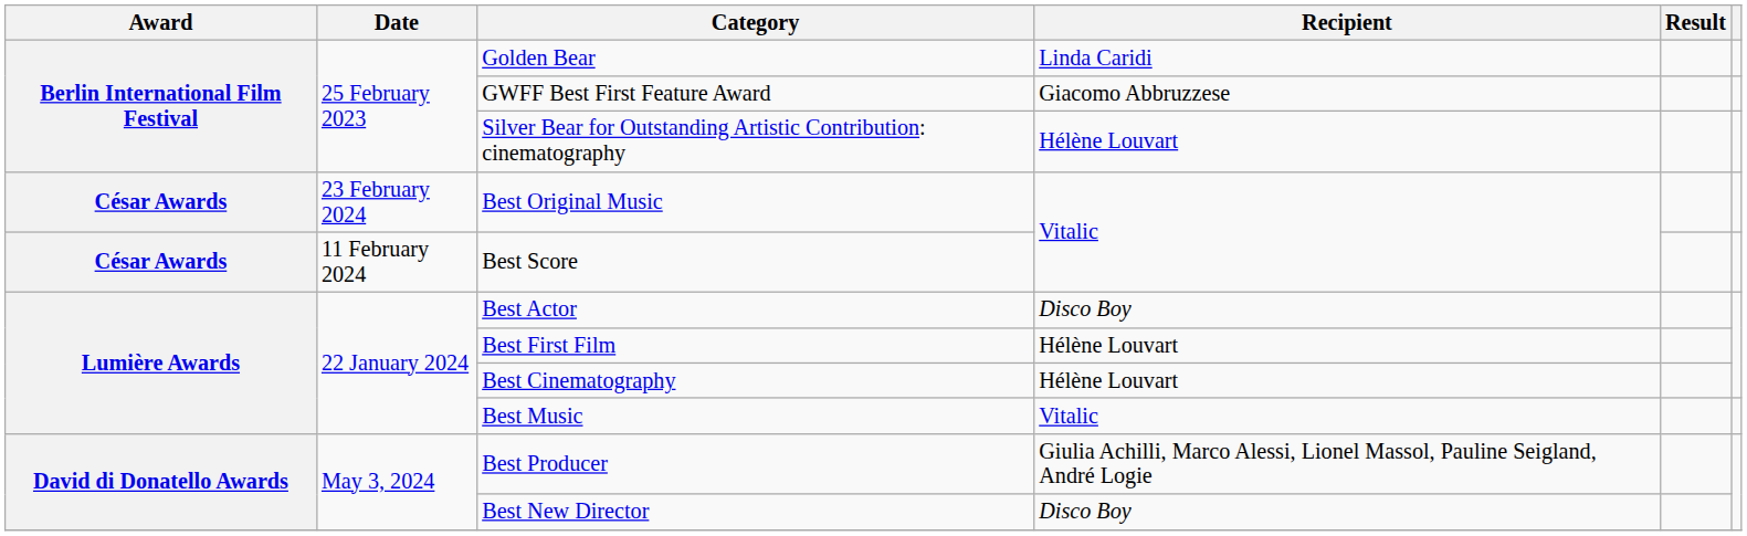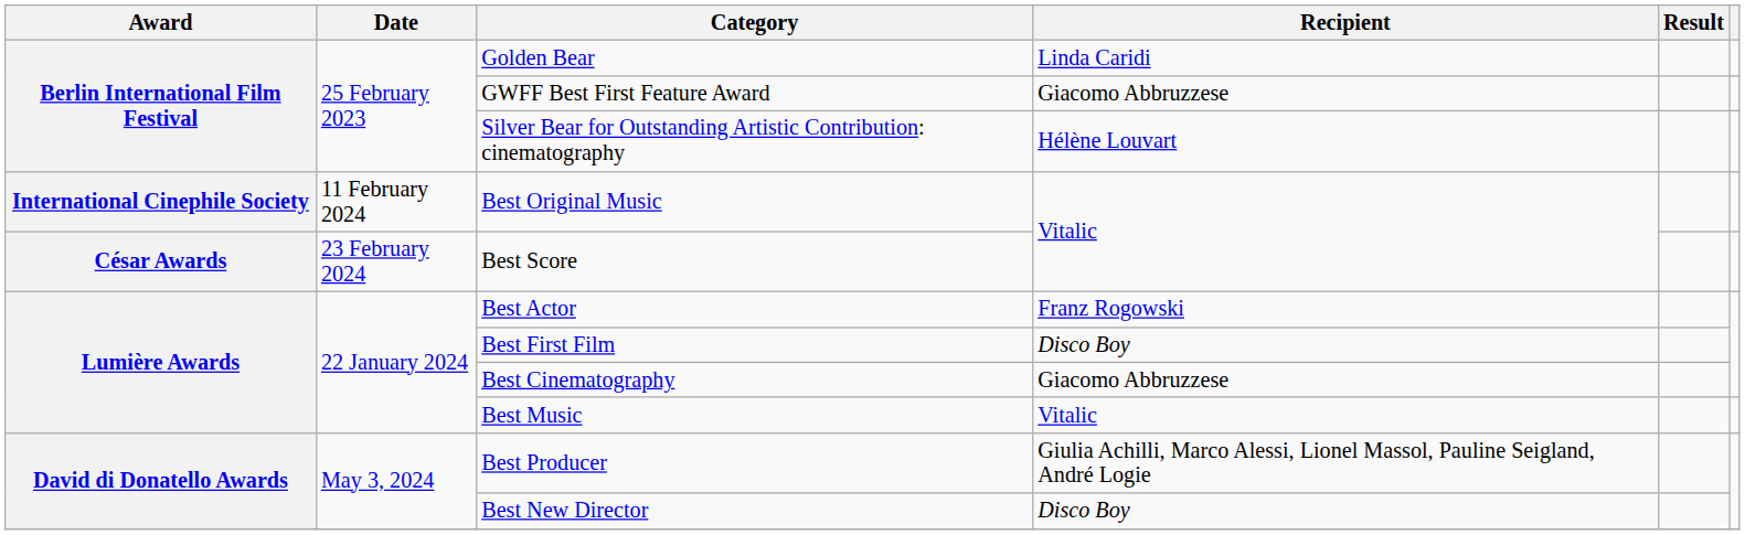 <table class="wikitable sortable plainrowheaders">
 <tr>
 <th>Award</th>
 <th>Date</th>
 <th>Category</th>
 <th>Recipient</th>
 <th>Result</th>
 <th></th>
 </tr>
 <tr>
 <th scope="row" rowspan="3"><a href='#'>Berlin International Film Festival</a></th>
 <td rowspan="3"><a href='#'>25 February 2023</a></td>
 <td><a href='#'>Golden Bear</a></td>
 <td><a href='#'>Linda Caridi</a></td>
 <td></td>
 <td align="center"></td>
 </tr>
 <tr>
 <td>GWFF Best First Feature Award</td>
 <td>Giacomo Abbruzzese</td>
 <td></td>
 <td align="center"></td>
 </tr>
 <tr>
 <td><a href='#'>Silver Bear for Outstanding Artistic Contribution</a>: cinematography</td>
 <td><a href='#'>Hélène Louvart</a></td>
 <td></td>
 <td align="center"></td>
 </tr>
 <tr>
-<th scope="row"><a href='#'>César Awards</a></th>
-<td><a href='#'>23 February 2024</a></td>
+<th scope="row"><a href='#'>International Cinephile Society</a></th>
+<td>11 February 2024</td>
 <td><a href='#'>Best Original Music</a></td>
 <td rowspan="2"><a href='#'>Vitalic</a></td>
 <td></td>
 <td align="center"></td>
 </tr>
 <tr>
 <th scope="row"><a href='#'>César Awards</a></th>
-<td>11 February 2024</td>
+<td><a href='#'>23 February 2024</a></td>
 <td>Best Score</td>
 <td></td>
 <td align="center"></td>
 </tr>
 <tr>
 <th rowspan="4" scope="row"><a href='#'>Lumière Awards</a></th>
 <td rowspan="4"><a href='#'>22 January 2024</a></td>
 <td><a href='#'>Best Actor</a></td>
-<td><em>Disco Boy</em></td>
+<td><a href='#'>Franz Rogowski</a></td>
 <td></td>
 <td rowspan="3" align="center"></td>
 </tr>
 <tr>
 <td><a href='#'>Best First Film</a></td>
-<td>Hélène Louvart</td>
+<td><em>Disco Boy</em></td>
 <td></td>
 </tr>
 <tr>
 <td><a href='#'>Best Cinematography</a></td>
-<td>Hélène Louvart</td>
+<td>Giacomo Abbruzzese</td>
 <td></td>
 </tr>
 <tr>
 <td><a href='#'>Best Music</a></td>
 <td><a href='#'>Vitalic</a></td>
 <td></td>
 <td align="center"></td>
 </tr>
 <tr>
 <th rowspan="2" scope="row"><a href='#'>David di Donatello Awards</a></th>
 <td rowspan="2"><a href='#'>May 3, 2024</a></td>
 <td><a href='#'>Best Producer</a></td>
 <td>Giulia Achilli, Marco Alessi, Lionel Massol, Pauline Seigland, André Logie</td>
 <td></td>
 <td align=center rowspan="2"></td>
 </tr>
 <tr>
 <td><a href='#'>Best New Director</a></td>
 <td><em>Disco Boy</em></td>
 <td></td>
 </tr>
 <tr>
 </tr>
 </table>
